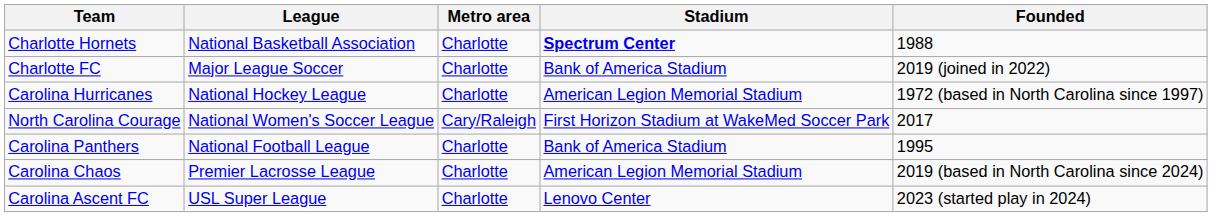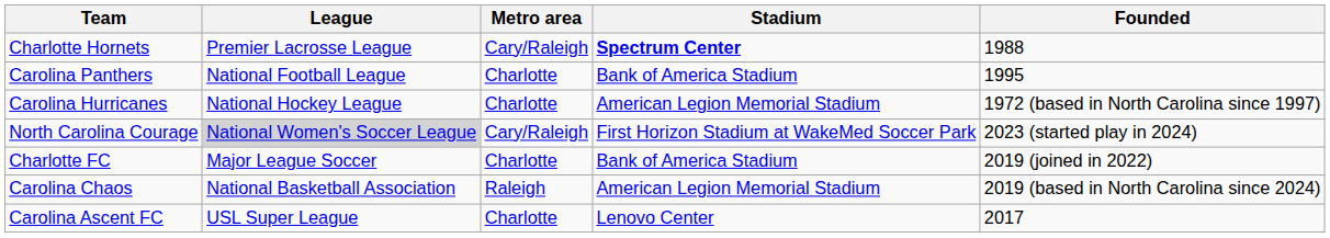 <table class="wikitable sortable">
 <tr>
 <th>Team</th>
 <th>League</th>
 <th>Metro area</th>
 <th>Stadium</th>
 <th>Founded</th>
 </tr>
 <tr>
 <td><a href='#'>Charlotte Hornets</a></td>
-<td><a href='#'>National Basketball Association</a></td>
-<td><a href='#'>Charlotte</a></td>
+<td><a href='#'>Premier Lacrosse League</a></td>
+<td><a href='#'>Cary/Raleigh</a></td>
 <td><strong><a href='#'>Spectrum Center</a></strong></td>
 <td>1988</td>
 </tr>
 <tr>
-<td><a href='#'>Charlotte FC</a></td>
-<td><a href='#'>Major League Soccer</a></td>
+<td><a href='#'>Carolina Panthers</a></td>
+<td><a href='#'>National Football League</a></td>
 <td><a href='#'>Charlotte</a></td>
 <td><a href='#'>Bank of America Stadium</a></td>
-<td>2019 (joined in 2022)</td>
+<td>1995</td>
 </tr>
 <tr>
 <td><a href='#'>Carolina Hurricanes</a></td>
 <td><a href='#'>National Hockey League</a></td>
 <td><a href='#'>Charlotte</a></td>
 <td><a href='#'>American Legion Memorial Stadium</a></td>
 <td>1972 (based in North Carolina since 1997)</td>
 </tr>
 <tr>
 <td><a href='#'>North Carolina Courage</a></td>
-<td><a href='#'>National Women's Soccer League</a></td>
+<td style="background: lightgrey;"><a href='#'>National Women's Soccer League</a></td>
 <td><a href='#'>Cary/Raleigh</a></td>
 <td><a href='#'>First Horizon Stadium at WakeMed Soccer Park</a></td>
-<td>2017</td>
+<td>2023 (started play in 2024)</td>
 </tr>
 <tr>
-<td><a href='#'>Carolina Panthers</a></td>
-<td><a href='#'>National Football League</a></td>
+<td><a href='#'>Charlotte FC</a></td>
+<td><a href='#'>Major League Soccer</a></td>
 <td><a href='#'>Charlotte</a></td>
 <td><a href='#'>Bank of America Stadium</a></td>
-<td>1995</td>
+<td>2019 (joined in 2022)</td>
 </tr>
 <tr>
 <td><a href='#'>Carolina Chaos</a></td>
-<td><a href='#'>Premier Lacrosse League</a></td>
-<td><a href='#'>Charlotte</a></td>
+<td><a href='#'>National Basketball Association</a></td>
+<td><a href='#'>Raleigh</a></td>
 <td><a href='#'>American Legion Memorial Stadium</a></td>
 <td>2019 (based in North Carolina since 2024)</td>
 </tr>
 <tr>
 <td><a href='#'>Carolina Ascent FC</a></td>
 <td><a href='#'>USL Super League</a></td>
 <td><a href='#'>Charlotte</a></td>
 <td><a href='#'>Lenovo Center</a></td>
-<td>2023 (started play in 2024)</td>
+<td>2017</td>
 </tr>
 </table>
